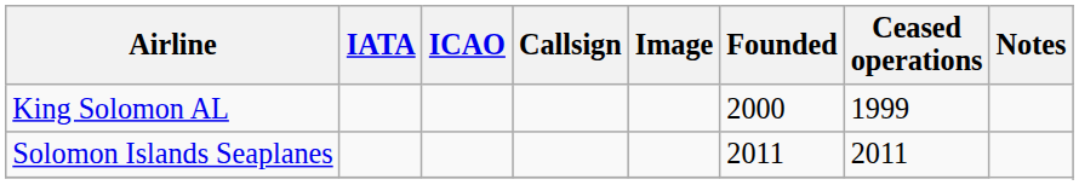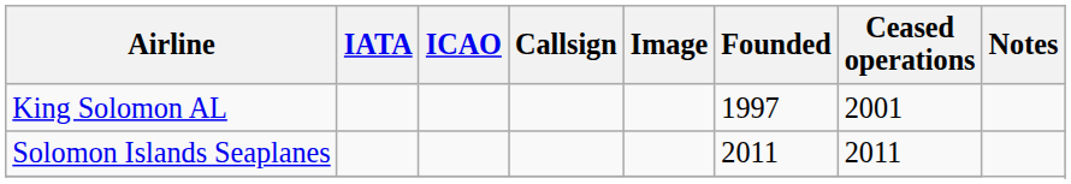 <table class="wikitable sortable">
 <tr valign="middle">
 <th>Airline</th>
 <th><a href='#'>IATA</a></th>
 <th><a href='#'>ICAO</a></th>
 <th>Callsign</th>
 <th>Image</th>
 <th>Founded</th>
 <th>Ceased <br> operations</th>
 <th>Notes</th>
 </tr>
 <tr>
 <td><a href='#'>King Solomon AL</a></td>
 <td></td>
 <td></td>
 <td></td>
 <td></td>
-<td>2000</td>
-<td>1999</td>
+<td>1997</td>
+<td>2001</td>
 <td></td>
 </tr>
 <tr>
 <td><a href='#'>Solomon Islands Seaplanes</a></td>
 <td></td>
 <td></td>
 <td></td>
 <td></td>
 <td>2011</td>
 <td>2011</td>
 </tr>
 <tr>
 </tr>
 </table>
